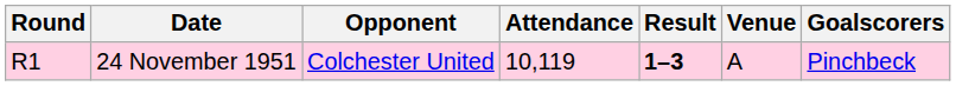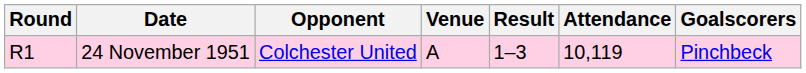 <table class="wikitable">
 <tr>
 <th>Round</th>
 <th>Date</th>
 <th>Opponent</th>
+<th>Venue</th>
+<th>Result</th>
 <th>Attendance</th>
-<th>Result</th>
-<th>Venue</th>
 <th>Goalscorers</th>
 </tr>
 <tr style="background-color: #ffd0e3;">
 <td>R1</td>
 <td>24 November 1951</td>
 <td><a href='#'>Colchester United</a></td>
+<td>A</td>
+<td>1–3</td>
 <td>10,119</td>
-<td><strong>1–3</strong></td>
-<td>A</td>
 <td><a href='#'>Pinchbeck</a></td>
 </tr>
 </table>
